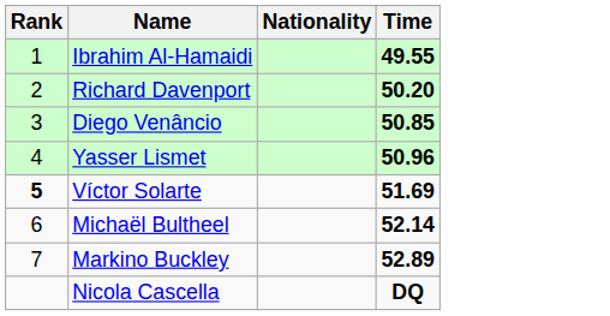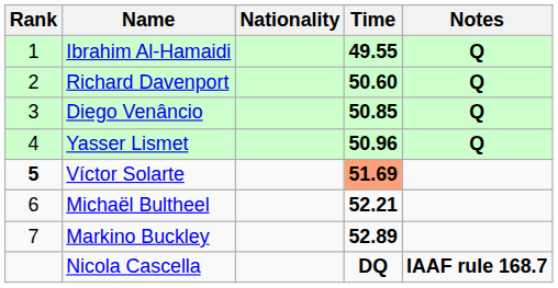 <table class="wikitable sortable" style="text-align:center">
 <tr>
 <th>Rank</th>
 <th>Name</th>
 <th>Nationality</th>
 <th>Time</th>
+<th>Notes</th>
 </tr>
 <tr bgcolor=ccffcc>
 <td>1</td>
 <td align=left><a href='#'>Ibrahim Al-Hamaidi</a></td>
 <td align=left></td>
 <td><strong>49.55</strong></td>
+<td><strong>Q</strong></td>
 </tr>
 <tr bgcolor=ccffcc>
 <td>2</td>
 <td align=left><a href='#'>Richard Davenport</a></td>
 <td align=left></td>
-<td><strong>50.20</strong></td>
+<td><strong>50.60</strong></td>
+<td><strong>Q</strong></td>
 </tr>
 <tr bgcolor=ccffcc>
 <td>3</td>
 <td align=left><a href='#'>Diego Venâncio</a></td>
 <td align=left></td>
 <td><strong>50.85</strong></td>
+<td><strong>Q</strong></td>
 </tr>
 <tr bgcolor=ccffcc>
 <td>4</td>
 <td align=left><a href='#'>Yasser Lismet</a></td>
 <td align=left></td>
 <td><strong>50.96</strong></td>
+<td><strong>Q</strong></td>
 </tr>
 <tr>
 <td><strong>5</strong></td>
 <td align=left><a href='#'>Víctor Solarte</a></td>
 <td align=left></td>
-<td><strong>51.69</strong></td>
+<td style="background: lightsalmon;"><strong>51.69</strong></td>
+<td></td>
 </tr>
 <tr>
 <td>6</td>
 <td align=left><a href='#'>Michaël Bultheel</a></td>
 <td align=left></td>
-<td><strong>52.14</strong></td>
+<td><strong>52.21</strong></td>
+<td></td>
 </tr>
 <tr>
 <td>7</td>
 <td align=left><a href='#'>Markino Buckley</a></td>
 <td align=left></td>
 <td><strong>52.89</strong></td>
+<td></td>
 </tr>
 <tr>
 <td></td>
 <td align=left><a href='#'>Nicola Cascella</a></td>
 <td align=left></td>
 <td><strong>DQ</strong></td>
+<td><strong>IAAF rule 168.7</strong></td>
 </tr>
 </table>
